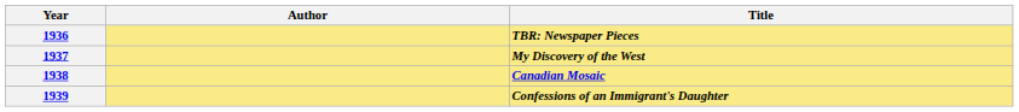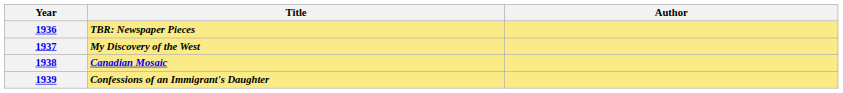 <table class="wikitable sortable mw-collapsible" width="100%">
 <tr>
 <th>Year</th>
+<th width="50%">Title</th>
 <th width="40%">Author</th>
-<th width="50%">Title</th>
 </tr>
 <tr>
 <th><a href='#'>1936</a></th>
+<td style="background:#FAEB86"><strong><em>TBR: Newspaper Pieces</em></strong></td>
 <td style="background:#FAEB86"><strong></strong></td>
-<td style="background:#FAEB86"><strong><em>TBR: Newspaper Pieces</em></strong></td>
 </tr>
 <tr>
 <th><a href='#'>1937</a></th>
+<td style="background:#FAEB86"><strong><em>My Discovery of the West</em></strong></td>
 <td style="background:#FAEB86"><strong></strong></td>
-<td style="background:#FAEB86"><strong><em>My Discovery of the West</em></strong></td>
 </tr>
 <tr>
 <th><a href='#'>1938</a></th>
+<td style="background:#FAEB86"><strong><em><a href='#'>Canadian Mosaic</a></em></strong></td>
 <td style="background:#FAEB86"><strong></strong></td>
-<td style="background:#FAEB86"><strong><em><a href='#'>Canadian Mosaic</a></em></strong></td>
 </tr>
 <tr>
 <th><a href='#'>1939</a></th>
+<td style="background:#FAEB86"><strong><em>Confessions of an Immigrant's Daughter</em></strong></td>
 <td style="background:#FAEB86"><strong></strong></td>
-<td style="background:#FAEB86"><strong><em>Confessions of an Immigrant's Daughter</em></strong></td>
 </tr>
 </table>
